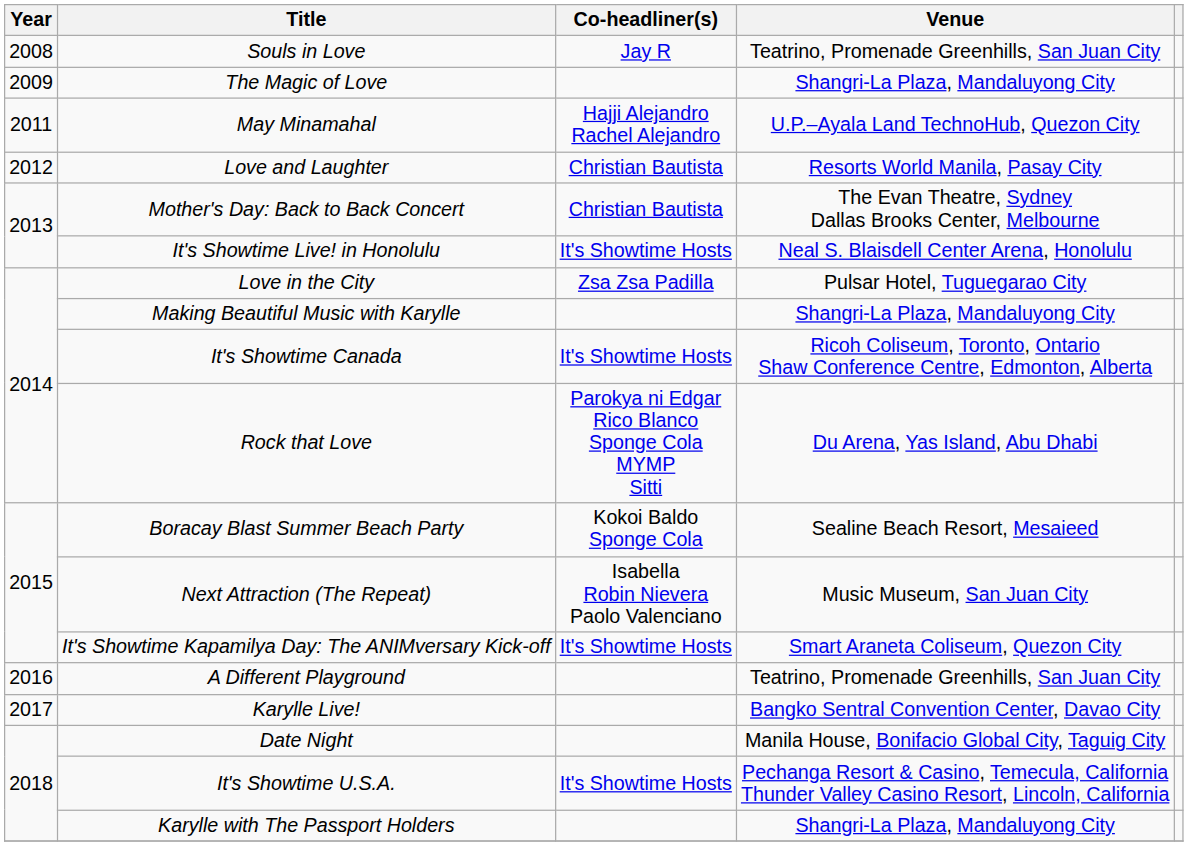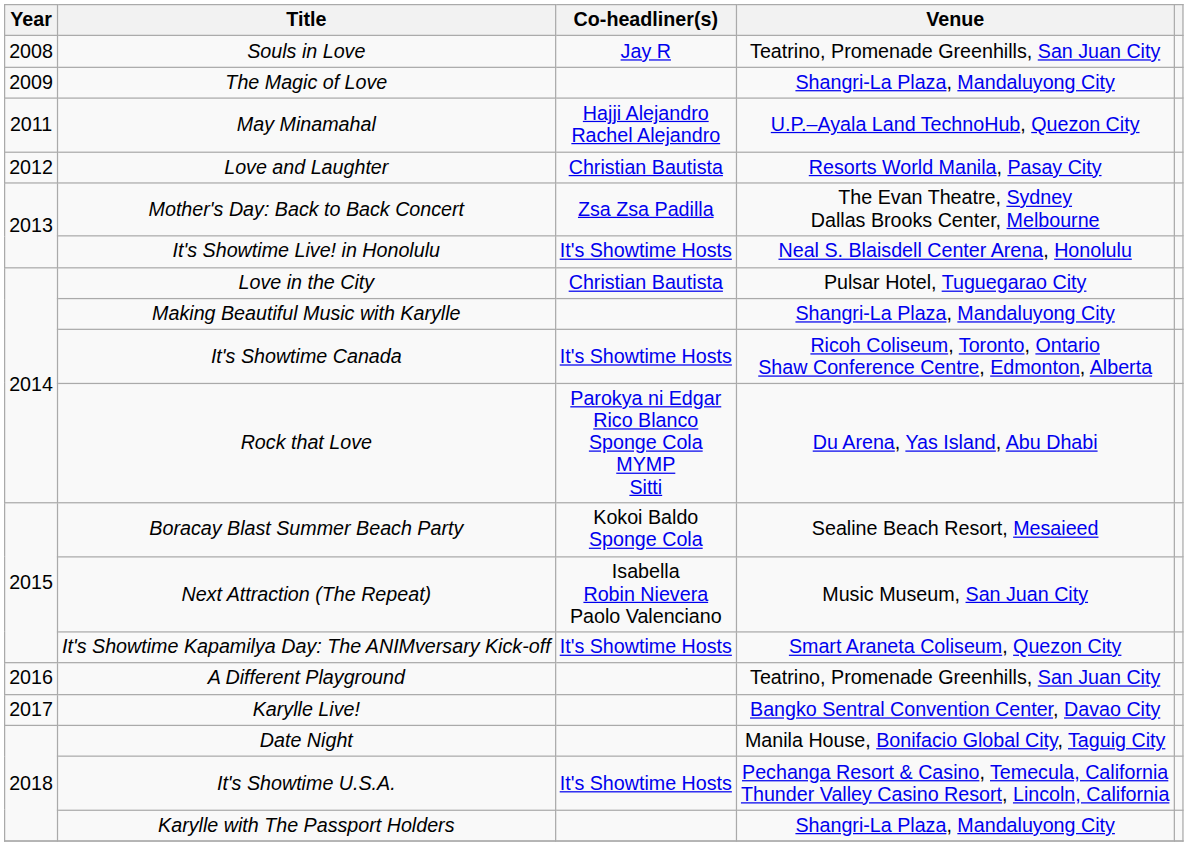 <table class="wikitable" style="text-align:center;">
 <tr>
 <th>Year</th>
 <th>Title</th>
 <th>Co-headliner(s)</th>
 <th>Venue</th>
 <th></th>
 </tr>
 <tr>
 <td>2008</td>
 <td><em>Souls in Love</em></td>
 <td><a href='#'>Jay R</a></td>
 <td>Teatrino, Promenade Greenhills, <a href='#'>San Juan City</a></td>
 <td style="text-align:center;"></td>
 </tr>
 <tr>
 <td>2009</td>
 <td><em>The Magic of Love</em></td>
 <td></td>
 <td><a href='#'>Shangri-La Plaza</a>, <a href='#'>Mandaluyong City</a></td>
 <td style="text-align:center;"></td>
 </tr>
 <tr>
 <td>2011</td>
 <td><em>May Minamahal</em></td>
 <td><a href='#'>Hajji Alejandro</a><br><a href='#'>Rachel Alejandro</a></td>
 <td><a href='#'>U.P.–Ayala Land TechnoHub</a>, <a href='#'>Quezon City</a></td>
 <td style="text-align:center;"></td>
 </tr>
 <tr>
 <td>2012</td>
 <td><em>Love and Laughter</em></td>
 <td><a href='#'>Christian Bautista</a></td>
 <td><a href='#'>Resorts World Manila</a>, <a href='#'>Pasay City</a></td>
 <td style="text-align:center;"></td>
 </tr>
 <tr>
 <td rowspan=2>2013</td>
 <td><em>Mother's Day: Back to Back Concert</em></td>
-<td><a href='#'>Christian Bautista</a></td>
+<td><a href='#'>Zsa Zsa Padilla</a></td>
 <td>The Evan Theatre, <a href='#'>Sydney</a><br>Dallas Brooks Center, <a href='#'>Melbourne</a></td>
 <td></td>
 </tr>
 <tr>
 <td><em>It's Showtime Live! in Honolulu</em></td>
 <td><a href='#'>It's Showtime Hosts</a></td>
 <td><a href='#'>Neal S. Blaisdell Center Arena</a>, <a href='#'>Honolulu</a></td>
 <td style="text-align:center;"></td>
 </tr>
 <tr>
 <td rowspan=4>2014</td>
 <td><em>Love in the City</em></td>
-<td><a href='#'>Zsa Zsa Padilla</a></td>
+<td><a href='#'>Christian Bautista</a></td>
 <td>Pulsar Hotel, <a href='#'>Tuguegarao City</a></td>
 <td></td>
 </tr>
 <tr>
 <td><em>Making Beautiful Music with Karylle</em></td>
 <td></td>
 <td><a href='#'>Shangri-La Plaza</a>, <a href='#'>Mandaluyong City</a></td>
 <td></td>
 </tr>
 <tr>
 <td><em>It's Showtime Canada</em></td>
 <td><a href='#'>It's Showtime Hosts</a></td>
 <td><a href='#'>Ricoh Coliseum</a>, <a href='#'>Toronto</a>, <a href='#'>Ontario</a><br><a href='#'>Shaw Conference Centre</a>, <a href='#'>Edmonton</a>, <a href='#'>Alberta</a></td>
 <td style="text-align:center;"></td>
 </tr>
 <tr>
 <td><em>Rock that Love</em></td>
 <td><a href='#'>Parokya ni Edgar</a><br><a href='#'>Rico Blanco</a><br><a href='#'>Sponge Cola</a><br><a href='#'>MYMP</a><br><a href='#'>Sitti</a></td>
 <td><a href='#'>Du Arena</a>, <a href='#'>Yas Island</a>, <a href='#'>Abu Dhabi</a></td>
 <td style="text-align:center;"></td>
 </tr>
 <tr>
 <td rowspan=3>2015</td>
 <td><em>Boracay Blast Summer Beach Party</em></td>
 <td>Kokoi Baldo<br><a href='#'>Sponge Cola</a></td>
 <td>Sealine Beach Resort, <a href='#'>Mesaieed</a></td>
 <td style="text-align:center;"></td>
 </tr>
 <tr>
 <td><em>Next Attraction (The Repeat)</em></td>
 <td>Isabella<br><a href='#'>Robin Nievera</a><br>Paolo Valenciano</td>
 <td>Music Museum, <a href='#'>San Juan City</a></td>
 <td style="text-align:center;"></td>
 </tr>
 <tr>
 <td><em>It's Showtime Kapamilya Day: The ANIMversary Kick-off</em></td>
 <td><a href='#'>It's Showtime Hosts</a></td>
 <td><a href='#'>Smart Araneta Coliseum</a>, <a href='#'>Quezon City</a></td>
 <td style="text-align:center;"></td>
 </tr>
 <tr>
 <td>2016</td>
 <td><em>A Different Playground</em></td>
 <td></td>
 <td>Teatrino, Promenade Greenhills, <a href='#'>San Juan City</a></td>
 <td style="text-align:center;"></td>
 </tr>
 <tr>
 <td>2017</td>
 <td><em>Karylle Live!</em></td>
 <td></td>
 <td><a href='#'>Bangko Sentral Convention Center</a>, <a href='#'>Davao City</a></td>
 <td style="text-align:center;"></td>
 </tr>
 <tr>
 <td rowspan=3>2018</td>
 <td><em>Date Night</em></td>
 <td></td>
 <td>Manila House, <a href='#'>Bonifacio Global City</a>, <a href='#'>Taguig City</a></td>
 <td style="text-align:center;"></td>
 </tr>
 <tr>
 <td><em>It's Showtime U.S.A.</em></td>
 <td><a href='#'>It's Showtime Hosts</a></td>
 <td><a href='#'>Pechanga Resort & Casino</a>, <a href='#'>Temecula, California</a><br><a href='#'>Thunder Valley Casino Resort</a>, <a href='#'>Lincoln, California</a></td>
 <td style="text-align:center;"></td>
 </tr>
 <tr>
 <td><em>Karylle with The Passport Holders</em></td>
 <td></td>
 <td><a href='#'>Shangri-La Plaza</a>, <a href='#'>Mandaluyong City</a></td>
 <td style="text-align:center;"></td>
 </tr>
 <tr>
 </tr>
 </table>
